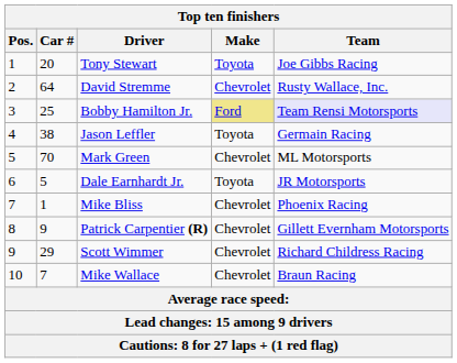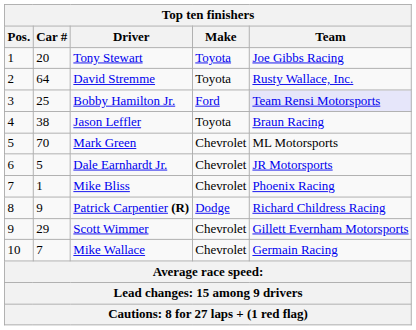 <table class="wikitable" style="font-size: 90%;">
 <tr>
 <th colspan=9>Top ten finishers</th>
 </tr>
 <tr>
 <th>Pos.</th>
 <th>Car #</th>
 <th>Driver</th>
 <th>Make</th>
 <th>Team</th>
 </tr>
 <tr>
 <td>1</td>
 <td>20</td>
 <td><a href='#'>Tony Stewart</a></td>
 <td><a href='#'>Toyota</a></td>
 <td><a href='#'>Joe Gibbs Racing</a></td>
 </tr>
 <tr>
 <td>2</td>
 <td>64</td>
 <td><a href='#'>David Stremme</a></td>
-<td><a href='#'>Chevrolet</a></td>
+<td>Toyota</td>
 <td><a href='#'>Rusty Wallace, Inc.</a></td>
 </tr>
 <tr>
 <td>3</td>
 <td>25</td>
 <td><a href='#'>Bobby Hamilton Jr.</a></td>
-<td style="background: khaki;"><a href='#'>Ford</a></td>
+<td><a href='#'>Ford</a></td>
 <td style="background: lavender;"><a href='#'>Team Rensi Motorsports</a></td>
 </tr>
 <tr>
 <td>4</td>
 <td>38</td>
 <td><a href='#'>Jason Leffler</a></td>
 <td>Toyota</td>
-<td><a href='#'>Germain Racing</a></td>
+<td><a href='#'>Braun Racing</a></td>
 </tr>
 <tr>
 <td>5</td>
 <td>70</td>
 <td><a href='#'>Mark Green</a></td>
 <td>Chevrolet</td>
 <td>ML Motorsports</td>
 </tr>
 <tr>
 <td>6</td>
 <td>5</td>
 <td><a href='#'>Dale Earnhardt Jr.</a></td>
-<td>Toyota</td>
+<td>Chevrolet</td>
 <td><a href='#'>JR Motorsports</a></td>
 </tr>
 <tr>
 <td>7</td>
 <td>1</td>
 <td><a href='#'>Mike Bliss</a></td>
 <td>Chevrolet</td>
 <td><a href='#'>Phoenix Racing</a></td>
 </tr>
 <tr>
 <td>8</td>
 <td>9</td>
 <td><a href='#'>Patrick Carpentier</a> <strong>(R)</strong></td>
-<td>Chevrolet</td>
-<td><a href='#'>Gillett Evernham Motorsports</a></td>
+<td><a href='#'>Dodge</a></td>
+<td><a href='#'>Richard Childress Racing</a></td>
 </tr>
 <tr>
 <td>9</td>
 <td>29</td>
 <td><a href='#'>Scott Wimmer</a></td>
 <td>Chevrolet</td>
-<td><a href='#'>Richard Childress Racing</a></td>
+<td><a href='#'>Gillett Evernham Motorsports</a></td>
 </tr>
 <tr>
 <td>10</td>
 <td>7</td>
 <td><a href='#'>Mike Wallace</a></td>
 <td>Chevrolet</td>
-<td><a href='#'>Braun Racing</a></td>
+<td><a href='#'>Germain Racing</a></td>
 </tr>
 <tr>
 <th colspan=9>Average race speed: </th>
 </tr>
 <tr>
 <th colspan=9>Lead changes: 15 among 9 drivers</th>
 </tr>
 <tr>
 <th colspan=9>Cautions: 8 for 27 laps + (1 red flag)</th>
 </tr>
 </table>
